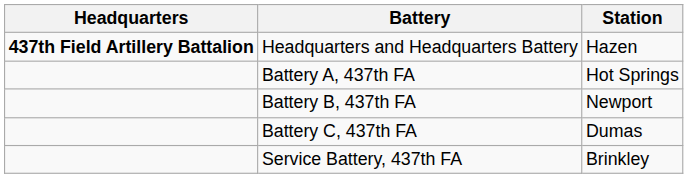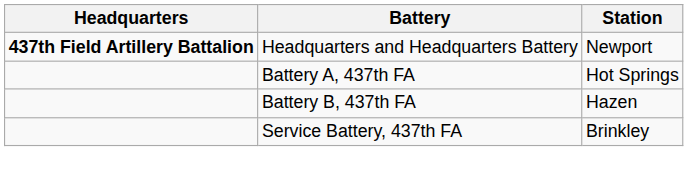 <table class="wikitable">
 <tr>
 <th>Headquarters</th>
 <th>Battery</th>
 <th>Station</th>
 </tr>
 <tr>
 <td><strong>437th Field Artillery Battalion</strong></td>
 <td>Headquarters and Headquarters Battery</td>
-<td>Hazen</td>
+<td>Newport</td>
 </tr>
 <tr>
 <td></td>
 <td>Battery A, 437th FA</td>
 <td>Hot Springs</td>
 </tr>
 <tr>
 <td></td>
 <td>Battery B, 437th FA</td>
-<td>Newport</td>
-</tr>
-<tr>
-<td></td>
-<td>Battery C, 437th FA</td>
-<td>Dumas</td>
+<td>Hazen</td>
 </tr>
 <tr>
 <td></td>
 <td>Service Battery, 437th FA</td>
 <td>Brinkley</td>
 </tr>
 </table>
